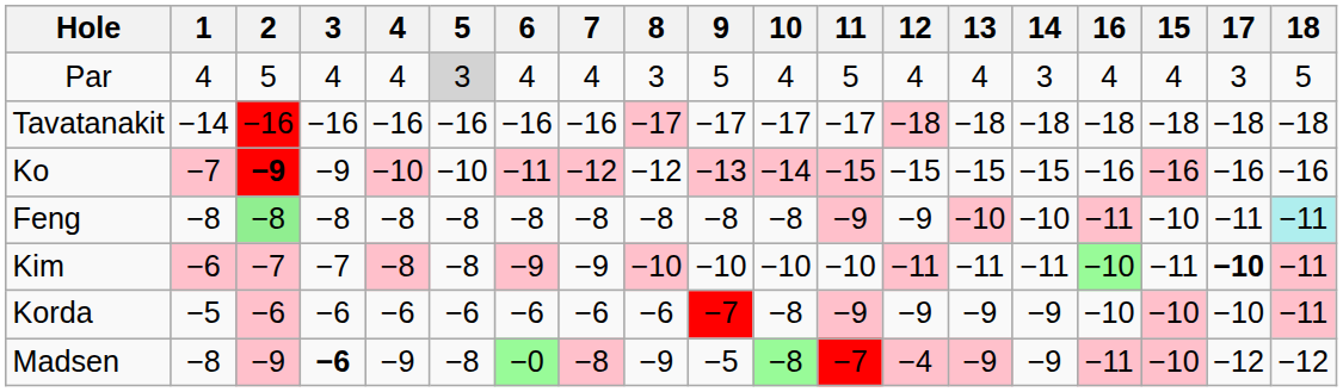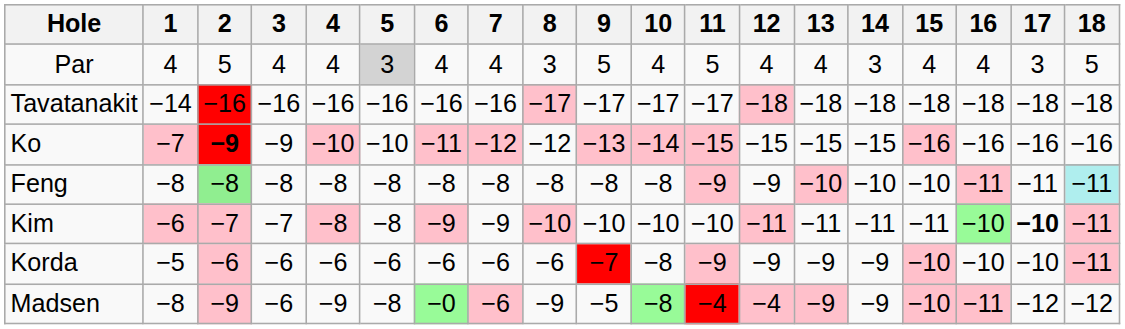 <table class="wikitable" style="text-align:center">
 <tr>
 <th>Hole</th>
 <th>1</th>
 <th>2</th>
 <th>3</th>
 <th>4</th>
 <th>5</th>
 <th>6</th>
 <th>7</th>
 <th>8</th>
 <th>9</th>
 <th>10</th>
 <th>11</th>
 <th>12</th>
 <th>13</th>
 <th>14</th>
+<th>15</th>
 <th>16</th>
-<th>15</th>
 <th>17</th>
 <th>18</th>
 </tr>
 <tr>
 <td>Par</td>
 <td>4</td>
 <td>5</td>
 <td>4</td>
 <td>4</td>
 <td style="background: lightgrey;">3</td>
 <td>4</td>
 <td>4</td>
 <td>3</td>
 <td>5</td>
 <td>4</td>
 <td>5</td>
 <td>4</td>
 <td>4</td>
 <td>3</td>
 <td>4</td>
 <td>4</td>
 <td>3</td>
 <td>5</td>
 </tr>
 <tr>
 <td align=left> Tavatanakit</td>
 <td>−14</td>
 <td style="background: Red;">−16</td>
 <td>−16</td>
 <td>−16</td>
 <td>−16</td>
 <td>−16</td>
 <td>−16</td>
 <td style="background: Pink;">−17</td>
 <td>−17</td>
 <td>−17</td>
 <td>−17</td>
 <td style="background: Pink;">−18</td>
 <td>−18</td>
 <td>−18</td>
 <td>−18</td>
 <td>−18</td>
 <td>−18</td>
 <td>−18</td>
 </tr>
 <tr>
 <td align=left> Ko</td>
 <td style="background: Pink;">−7</td>
 <td style="background: Red;"><strong>−9</strong></td>
 <td>−9</td>
 <td style="background: Pink;">−10</td>
 <td>−10</td>
 <td style="background: Pink;">−11</td>
 <td style="background: Pink;">−12</td>
 <td>−12</td>
 <td style="background: Pink;">−13</td>
 <td style="background: Pink;">−14</td>
 <td style="background: Pink;">−15</td>
 <td>−15</td>
 <td>−15</td>
 <td>−15</td>
+<td style="background: Pink;">−16</td>
 <td>−16</td>
-<td style="background: Pink;">−16</td>
 <td>−16</td>
 <td>−16</td>
 </tr>
 <tr>
 <td align=left> Feng</td>
 <td>−8</td>
 <td style="background: lightgreen;">−8</td>
 <td>−8</td>
 <td>−8</td>
 <td>−8</td>
 <td>−8</td>
 <td>−8</td>
 <td>−8</td>
 <td>−8</td>
 <td>−8</td>
 <td style="background: Pink;">−9</td>
 <td>−9</td>
 <td style="background: Pink;">−10</td>
 <td>−10</td>
+<td>−10</td>
 <td style="background: Pink;">−11</td>
-<td>−10</td>
 <td>−11</td>
 <td style="background: paleturquoise;">−11</td>
 </tr>
 <tr>
 <td align=left> Kim</td>
 <td style="background: Pink;">−6</td>
 <td style="background: Pink;">−7</td>
 <td>−7</td>
 <td style="background: Pink;">−8</td>
 <td>−8</td>
 <td style="background: Pink;">−9</td>
 <td>−9</td>
 <td style="background: Pink;">−10</td>
 <td>−10</td>
 <td>−10</td>
 <td>−10</td>
 <td style="background: Pink;">−11</td>
 <td>−11</td>
 <td>−11</td>
+<td>−11</td>
 <td style="background: PaleGreen;">−10</td>
-<td>−11</td>
 <td><strong>−10</strong></td>
 <td style="background: Pink;">−11</td>
 </tr>
 <tr>
 <td align=left> Korda</td>
 <td>−5</td>
 <td style="background: Pink;">−6</td>
 <td>−6</td>
 <td>−6</td>
 <td>−6</td>
 <td>−6</td>
 <td>−6</td>
 <td>−6</td>
 <td style="background: Red;">−7</td>
 <td>−8</td>
 <td style="background: Pink;">−9</td>
 <td>−9</td>
 <td>−9</td>
 <td>−9</td>
+<td style="background: Pink;">−10</td>
 <td>−10</td>
-<td style="background: Pink;">−10</td>
 <td>−10</td>
 <td style="background: Pink;">−11</td>
 </tr>
 <tr>
 <td align=left> Madsen</td>
 <td>−8</td>
 <td style="background: Pink;">−9</td>
-<td><strong>−6</strong></td>
+<td>−6</td>
 <td>−9</td>
 <td>−8</td>
 <td style="background: PaleGreen;">−0</td>
-<td style="background: Pink;">−8</td>
+<td style="background: Pink;">−6</td>
 <td>−9</td>
 <td>−5</td>
 <td style="background: PaleGreen;">−8</td>
-<td style="background: Red;">−7</td>
+<td style="background: Red;">−4</td>
 <td style="background: Pink;">−4</td>
 <td style="background: Pink;">−9</td>
 <td>−9</td>
+<td style="background: Pink;">−10</td>
 <td style="background: Pink;">−11</td>
-<td style="background: Pink;">−10</td>
 <td>−12</td>
 <td>−12</td>
 </tr>
 </table>
